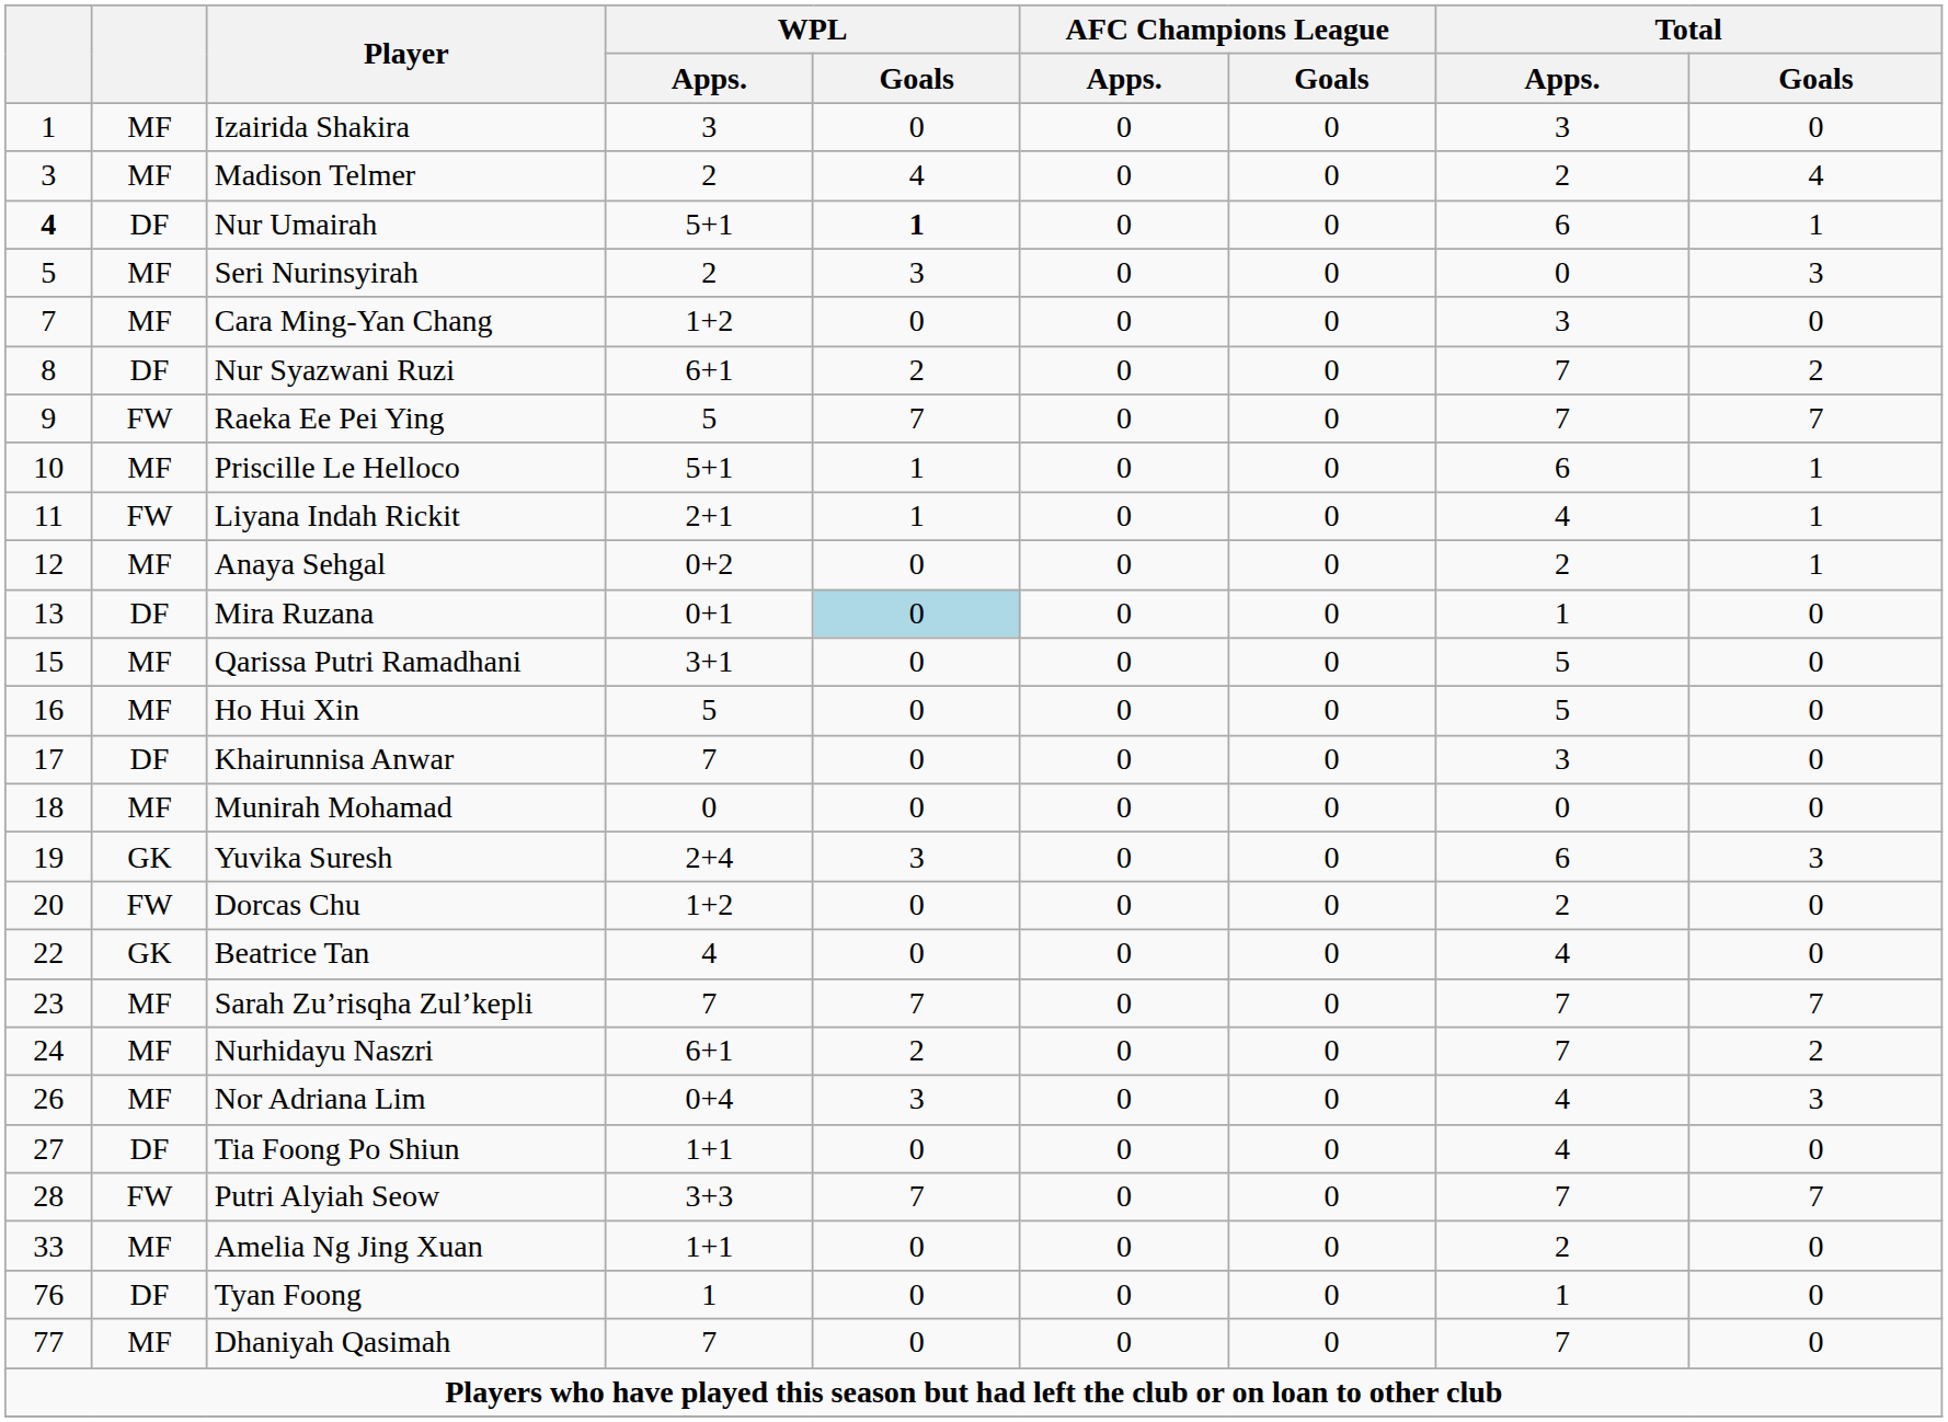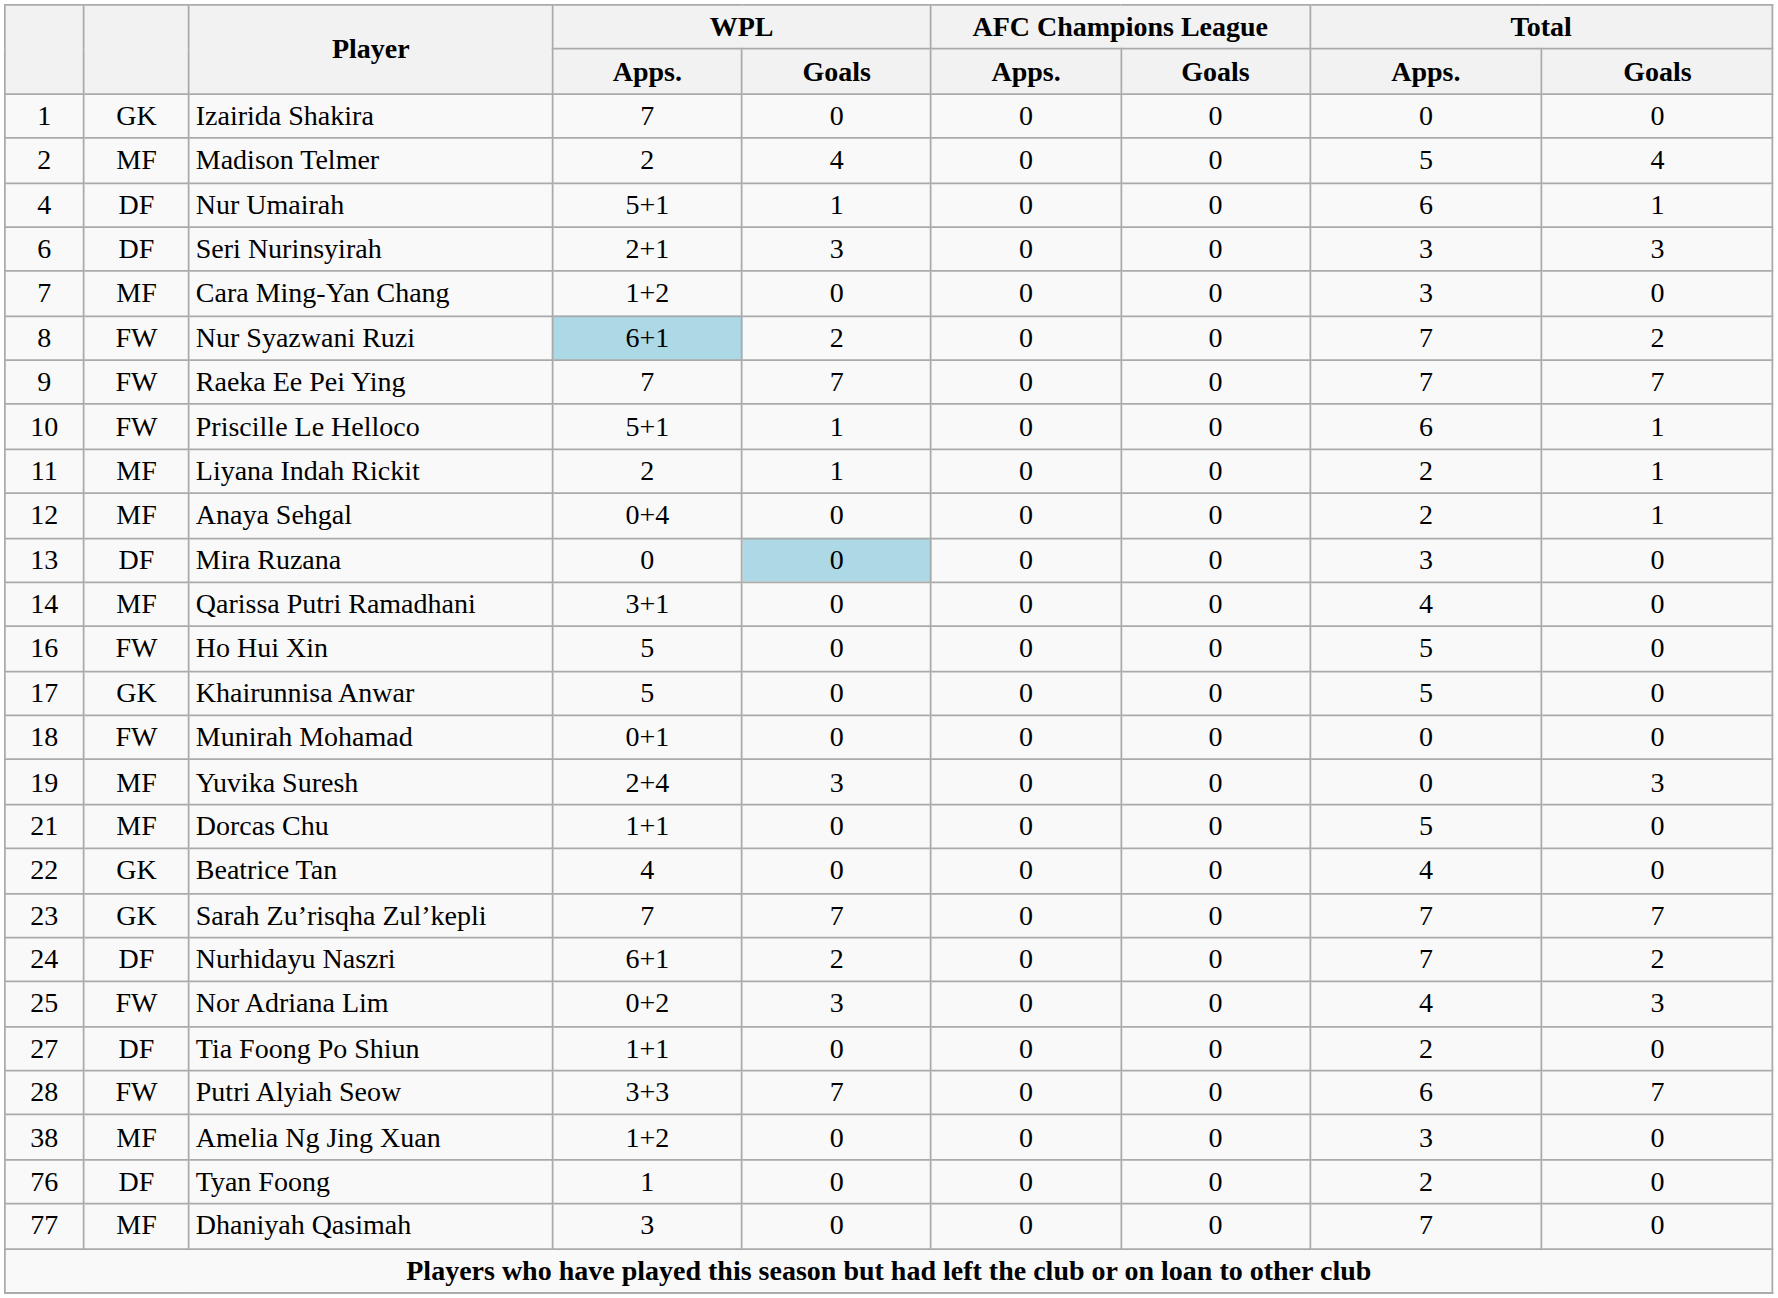 <table class="wikitable" style="text-align:center; font-size:100%; width:80%;">
 <tr>
 <th rowspan=2></th>
 <th rowspan=2></th>
 <th rowspan=2 width="200">Player</th>
 <th colspan=2 width="105">WPL</th>
 <th colspan=2 width="105">AFC Champions League</th>
 <th colspan=2 width="130">Total</th>
 </tr>
 <tr>
 <th>Apps.</th>
 <th> Goals</th>
 <th>Apps.</th>
 <th> Goals</th>
 <th>Apps.</th>
 <th> Goals</th>
 </tr>
 <tr>
 <td>1</td>
-<td>MF</td>
+<td>GK</td>
 <td align="left"> Izairida Shakira</td>
-<td>3</td>
+<td>7</td>
 <td>0</td>
 <td>0</td>
 <td>0</td>
-<td>3</td>
+<td>0</td>
 <td>0</td>
 </tr>
 <tr>
-<td>3</td>
+<td>2</td>
 <td>MF</td>
 <td align="left"> Madison Telmer</td>
 <td>2</td>
 <td>4</td>
 <td>0</td>
 <td>0</td>
-<td>2</td>
+<td>5</td>
 <td>4</td>
 </tr>
 <tr>
-<td><strong>4</strong></td>
+<td>4</td>
 <td>DF</td>
 <td align="left"> Nur Umairah</td>
 <td>5+1</td>
-<td><strong>1</strong></td>
+<td>1</td>
 <td>0</td>
 <td>0</td>
 <td>6</td>
 <td>1</td>
 </tr>
 <tr>
-<td>5</td>
-<td>MF</td>
+<td>6</td>
+<td>DF</td>
 <td align="left"> Seri Nurinsyirah</td>
-<td>2</td>
+<td>2+1</td>
 <td>3</td>
 <td>0</td>
 <td>0</td>
-<td>0</td>
+<td>3</td>
 <td>3</td>
 </tr>
 <tr>
 <td>7</td>
 <td>MF</td>
 <td align="left"> Cara Ming-Yan Chang</td>
 <td>1+2</td>
 <td>0</td>
 <td>0</td>
 <td>0</td>
 <td>3</td>
 <td>0</td>
 </tr>
 <tr>
 <td>8</td>
-<td>DF</td>
+<td>FW</td>
 <td align="left"> Nur Syazwani Ruzi</td>
-<td>6+1</td>
+<td style="background: lightblue;">6+1</td>
 <td>2</td>
 <td>0</td>
 <td>0</td>
 <td>7</td>
 <td>2</td>
 </tr>
 <tr>
 <td>9</td>
 <td>FW</td>
 <td align="left"> Raeka Ee Pei Ying</td>
-<td>5</td>
+<td>7</td>
 <td>7</td>
 <td>0</td>
 <td>0</td>
 <td>7</td>
 <td>7</td>
 </tr>
 <tr>
 <td>10</td>
-<td>MF</td>
+<td>FW</td>
 <td align="left"> Priscille Le Helloco</td>
 <td>5+1</td>
 <td>1</td>
 <td>0</td>
 <td>0</td>
 <td>6</td>
 <td>1</td>
 </tr>
 <tr>
 <td>11</td>
-<td>FW</td>
+<td>MF</td>
 <td align="left"> Liyana Indah Rickit</td>
-<td>2+1</td>
+<td>2</td>
 <td>1</td>
 <td>0</td>
 <td>0</td>
-<td>4</td>
+<td>2</td>
 <td>1</td>
 </tr>
 <tr>
 <td>12</td>
 <td>MF</td>
 <td align="left"> Anaya Sehgal</td>
-<td>0+2</td>
+<td>0+4</td>
 <td>0</td>
 <td>0</td>
 <td>0</td>
 <td>2</td>
 <td>1</td>
 </tr>
 <tr>
 <td>13</td>
 <td>DF</td>
 <td align="left"> Mira Ruzana</td>
-<td>0+1</td>
+<td>0</td>
 <td style="background: lightblue;">0</td>
 <td>0</td>
 <td>0</td>
-<td>1</td>
+<td>3</td>
 <td>0</td>
 </tr>
 <tr>
-<td>15</td>
+<td>14</td>
 <td>MF</td>
 <td align="left"> Qarissa Putri Ramadhani</td>
 <td>3+1</td>
 <td>0</td>
 <td>0</td>
 <td>0</td>
-<td>5</td>
+<td>4</td>
 <td>0</td>
 </tr>
 <tr>
 <td>16</td>
-<td>MF</td>
+<td>FW</td>
 <td align="left"> Ho Hui Xin</td>
 <td>5</td>
 <td>0</td>
 <td>0</td>
 <td>0</td>
 <td>5</td>
 <td>0</td>
 </tr>
 <tr>
 <td>17</td>
-<td>DF</td>
+<td>GK</td>
 <td align="left"> Khairunnisa Anwar</td>
-<td>7</td>
+<td>5</td>
 <td>0</td>
 <td>0</td>
 <td>0</td>
-<td>3</td>
+<td>5</td>
 <td>0</td>
 </tr>
 <tr>
 <td>18</td>
-<td>MF</td>
+<td>FW</td>
 <td align="left"> Munirah Mohamad</td>
-<td>0</td>
+<td>0+1</td>
 <td>0</td>
 <td>0</td>
 <td>0</td>
 <td>0</td>
 <td>0</td>
 </tr>
 <tr>
 <td>19</td>
-<td>GK</td>
+<td>MF</td>
 <td align="left"> Yuvika Suresh</td>
 <td>2+4</td>
 <td>3</td>
 <td>0</td>
 <td>0</td>
-<td>6</td>
+<td>0</td>
 <td>3</td>
 </tr>
 <tr>
-<td>20</td>
-<td>FW</td>
+<td>21</td>
+<td>MF</td>
 <td align="left"> Dorcas Chu</td>
-<td>1+2</td>
+<td>1+1</td>
 <td>0</td>
 <td>0</td>
 <td>0</td>
-<td>2</td>
+<td>5</td>
 <td>0</td>
 </tr>
 <tr>
 <td>22</td>
 <td>GK</td>
 <td align="left"> Beatrice Tan</td>
 <td>4</td>
 <td>0</td>
 <td>0</td>
 <td>0</td>
 <td>4</td>
 <td>0</td>
 </tr>
 <tr>
 <td>23</td>
-<td>MF</td>
+<td>GK</td>
 <td align="left"> Sarah Zu’risqha Zul’kepli</td>
 <td>7</td>
 <td>7</td>
 <td>0</td>
 <td>0</td>
 <td>7</td>
 <td>7</td>
 </tr>
 <tr>
 <td>24</td>
-<td>MF</td>
+<td>DF</td>
 <td align="left"> Nurhidayu Naszri</td>
 <td>6+1</td>
 <td>2</td>
 <td>0</td>
 <td>0</td>
 <td>7</td>
 <td>2</td>
 </tr>
 <tr>
-<td>26</td>
-<td>MF</td>
+<td>25</td>
+<td>FW</td>
 <td align="left"> Nor Adriana Lim</td>
-<td>0+4</td>
+<td>0+2</td>
 <td>3</td>
 <td>0</td>
 <td>0</td>
 <td>4</td>
 <td>3</td>
 </tr>
 <tr>
 <td>27</td>
 <td>DF</td>
 <td align="left"> Tia Foong Po Shiun</td>
 <td>1+1</td>
 <td>0</td>
 <td>0</td>
 <td>0</td>
-<td>4</td>
+<td>2</td>
 <td>0</td>
 </tr>
 <tr>
 <td>28</td>
 <td>FW</td>
 <td align="left"> Putri Alyiah Seow</td>
 <td>3+3</td>
 <td>7</td>
 <td>0</td>
 <td>0</td>
-<td>7</td>
+<td>6</td>
 <td>7</td>
 </tr>
 <tr>
-<td>33</td>
+<td>38</td>
 <td>MF</td>
 <td align="left"> Amelia Ng Jing Xuan</td>
-<td>1+1</td>
+<td>1+2</td>
 <td>0</td>
 <td>0</td>
 <td>0</td>
-<td>2</td>
+<td>3</td>
 <td>0</td>
 </tr>
 <tr>
 <td>76</td>
 <td>DF</td>
 <td align="left"> Tyan Foong</td>
 <td>1</td>
 <td>0</td>
 <td>0</td>
 <td>0</td>
-<td>1</td>
+<td>2</td>
 <td>0</td>
 </tr>
 <tr>
 <td>77</td>
 <td>MF</td>
 <td align="left"> Dhaniyah Qasimah</td>
-<td>7</td>
+<td>3</td>
 <td>0</td>
 <td>0</td>
 <td>0</td>
 <td>7</td>
 <td>0</td>
 </tr>
 <tr>
 <td colspan="15"><strong>Players who have played this season but had left the club or on loan to other club</strong></td>
 </tr>
 <tr>
 </tr>
 </table>
